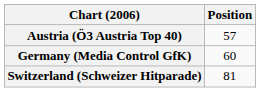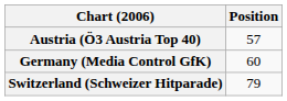 <table class="wikitable sortable plainrowheaders" style="text-align:center">
 <tr>
 <th scope="col">Chart (2006)</th>
 <th scope="col">Position</th>
 </tr>
 <tr>
 <th scope="row">Austria (Ö3 Austria Top 40)</th>
 <td>57</td>
 </tr>
 <tr>
 <th scope="row">Germany (Media Control GfK)</th>
 <td>60</td>
 </tr>
 <tr>
 <th scope="row">Switzerland (Schweizer Hitparade)</th>
-<td>81</td>
+<td>79</td>
 </tr>
 </table>
